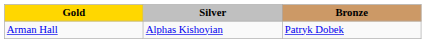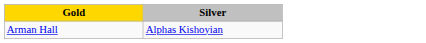 <table class="wikitable" style="text-align:left">
 <tr align="center">
 <td width=200 bgcolor=gold><strong>Gold</strong></td>
 <td width=200 bgcolor=silver><strong>Silver</strong></td>
-<td width=200 bgcolor=CC9966><strong>Bronze</strong></td>
 </tr>
 <tr>
 <td><a href='#'>Arman Hall</a> <br></td>
 <td><a href='#'>Alphas Kishoyian</a> <br></td>
-<td><a href='#'>Patryk Dobek</a> <br></td>
 </tr>
 </table>
